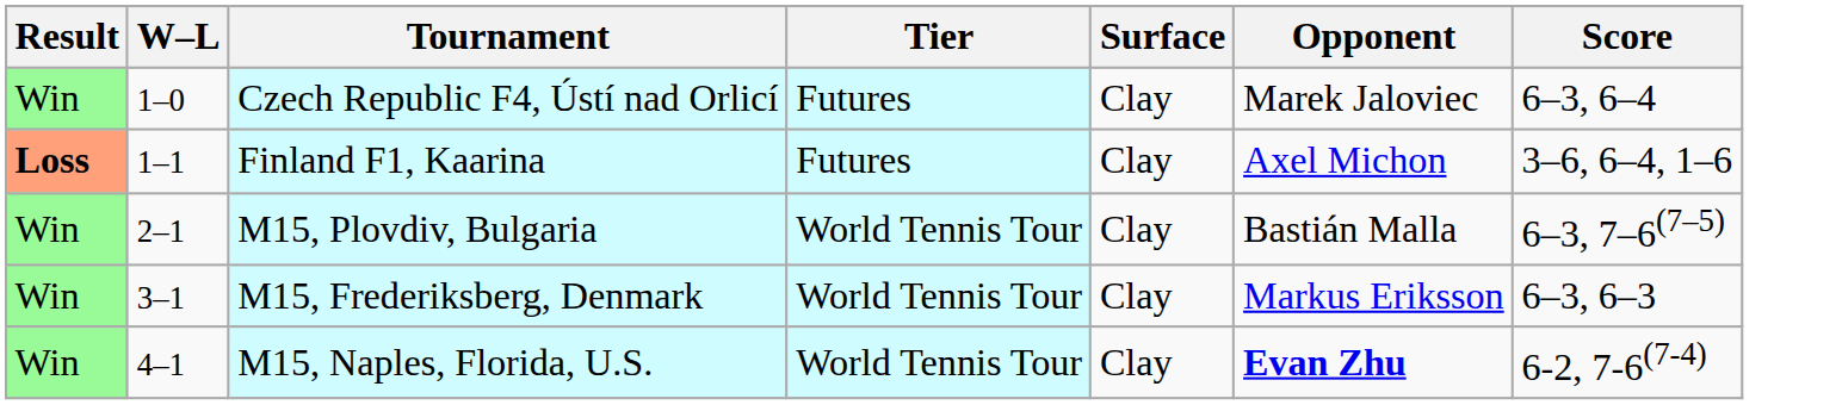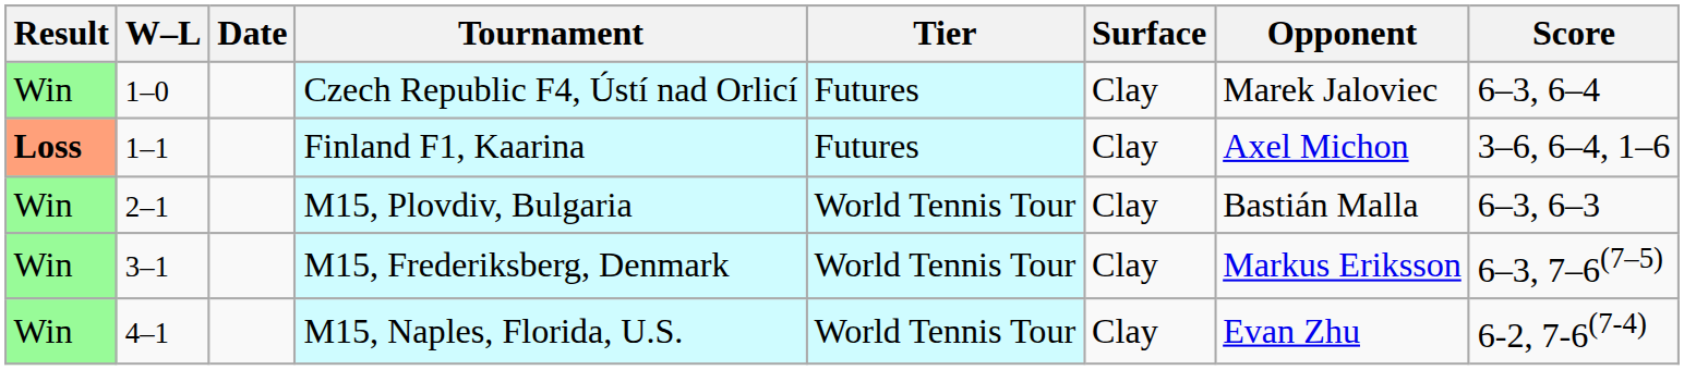 <table class="sortable wikitable" style=font-size:97%>
 <tr>
 <th>Result</th>
 <th class="unsortable">W–L</th>
+<th>Date</th>
 <th>Tournament</th>
 <th>Tier</th>
 <th>Surface</th>
 <th>Opponent</th>
 <th class="unsortable">Score</th>
 </tr>
 <tr>
 <td bgcolor=98FB98>Win</td>
 <td><small>1–0</small></td>
+<td></td>
 <td style="background:#cffcff;">Czech Republic F4, Ústí nad Orlicí</td>
 <td style="background:#cffcff;">Futures</td>
 <td>Clay</td>
 <td> Marek Jaloviec</td>
 <td>6–3, 6–4</td>
 </tr>
 <tr>
 <td bgcolor=FFA07A><strong>Loss</strong></td>
 <td><small>1–1</small></td>
+<td></td>
 <td style="background:#cffcff;">Finland F1, Kaarina</td>
 <td style="background:#cffcff;">Futures</td>
 <td>Clay</td>
 <td> <a href='#'>Axel Michon</a></td>
 <td>3–6, 6–4, 1–6</td>
 </tr>
 <tr>
 <td bgcolor=98FB98>Win</td>
 <td><small>2–1</small></td>
+<td></td>
 <td style="background:#cffcff;">M15, Plovdiv, Bulgaria</td>
 <td style="background:#cffcff;">World Tennis Tour</td>
 <td>Clay</td>
 <td> Bastián Malla</td>
+<td>6–3, 6–3</td>
+</tr>
+<tr>
+<td bgcolor=98FB98>Win</td>
+<td><small>3–1</small></td>
+<td></td>
+<td style="background:#cffcff;">M15, Frederiksberg, Denmark</td>
+<td style="background:#cffcff;">World Tennis Tour</td>
+<td>Clay</td>
+<td> <a href='#'>Markus Eriksson</a></td>
 <td>6–3, 7–6<sup>(7–5)</sup></td>
 </tr>
 <tr>
 <td bgcolor=98FB98>Win</td>
-<td><small>3–1</small></td>
-<td style="background:#cffcff;">M15, Frederiksberg, Denmark</td>
-<td style="background:#cffcff;">World Tennis Tour</td>
-<td>Clay</td>
-<td> <a href='#'>Markus Eriksson</a></td>
-<td>6–3, 6–3</td>
-</tr>
-<tr>
-<td bgcolor=98FB98>Win</td>
 <td><small>4–1</small></td>
+<td></td>
 <td style="background:#cffcff;">M15, Naples, Florida, U.S.</td>
 <td style="background:#cffcff;">World Tennis Tour</td>
 <td>Clay</td>
-<td><strong> <a href='#'>Evan Zhu</a></strong></td>
+<td> <a href='#'>Evan Zhu</a></td>
 <td>6-2, 7-6<sup>(7-4)</sup></td>
 </tr>
 </table>
